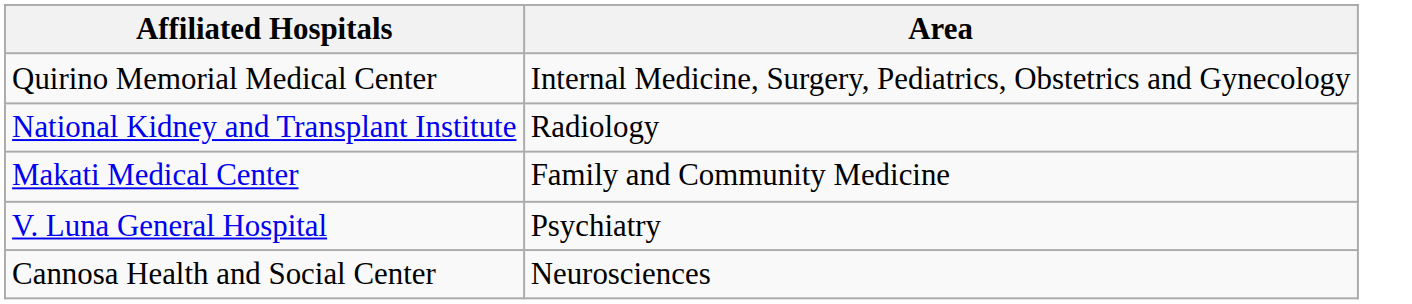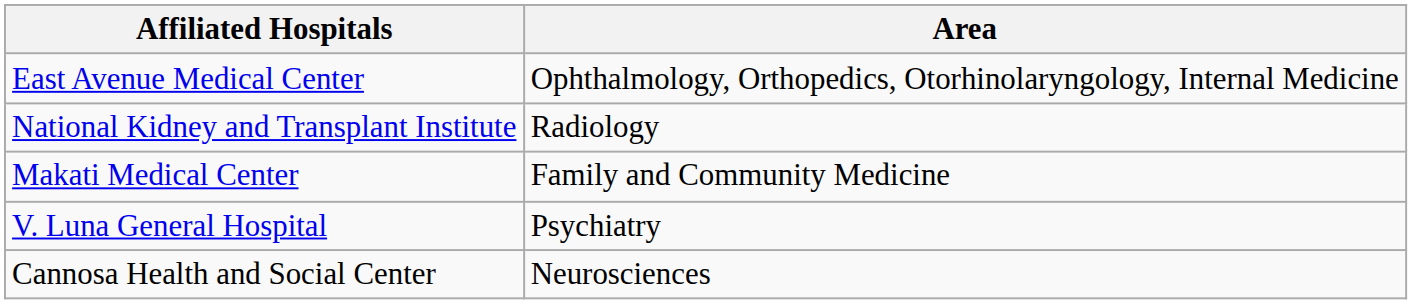 <table class="wikitable">
 <tr>
 <th>Affiliated Hospitals</th>
 <th>Area</th>
 </tr>
 <tr>
-<td>Quirino Memorial Medical Center</td>
-<td>Internal Medicine, Surgery, Pediatrics, Obstetrics and Gynecology</td>
+<td><a href='#'>East Avenue Medical Center</a></td>
+<td>Ophthalmology, Orthopedics, Otorhinolaryngology, Internal Medicine</td>
 </tr>
 <tr>
 <td><a href='#'>National Kidney and Transplant Institute</a></td>
 <td>Radiology</td>
 </tr>
 <tr>
 <td><a href='#'>Makati Medical Center</a></td>
 <td>Family and Community Medicine</td>
 </tr>
 <tr>
 <td><a href='#'>V. Luna General Hospital</a></td>
 <td>Psychiatry</td>
 </tr>
 <tr>
 <td>Cannosa Health and Social Center</td>
 <td>Neurosciences</td>
 </tr>
 </table>
